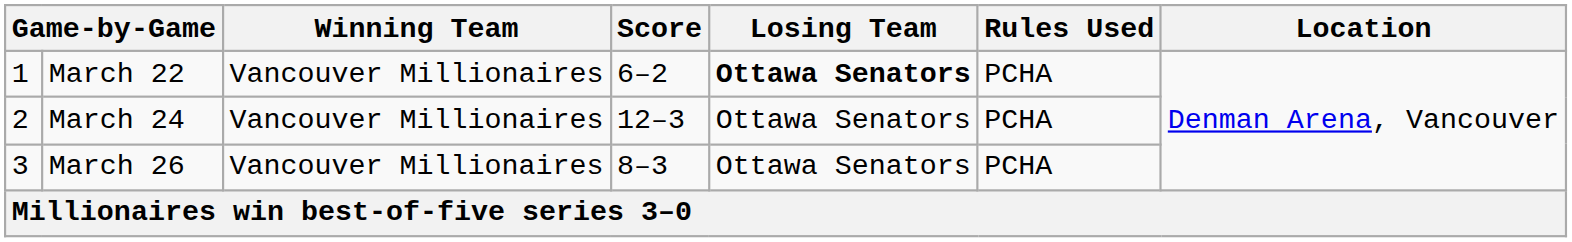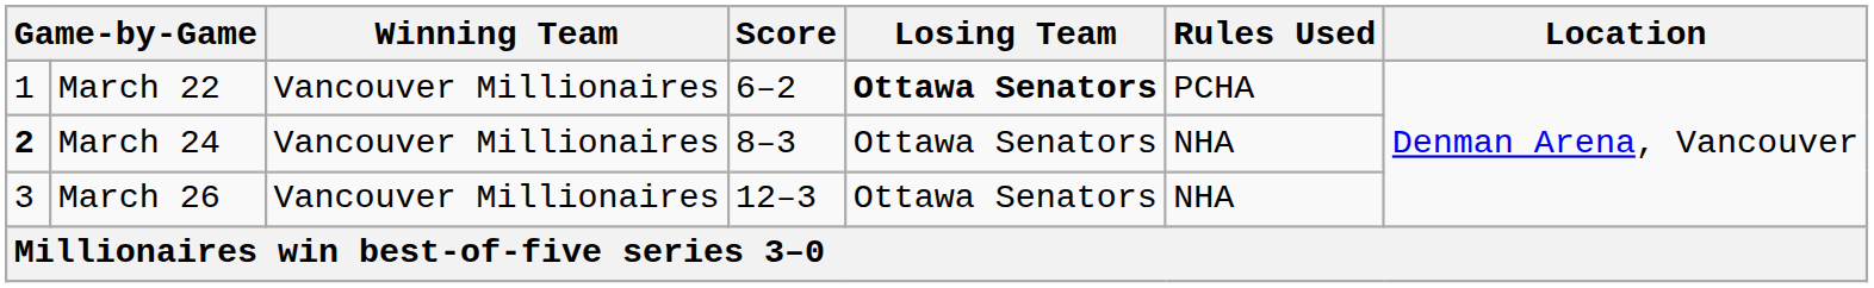 <table class="wikitable">
 <tr>
 <th colspan=2>Game-by-Game</th>
 <th>Winning Team</th>
 <th>Score</th>
 <th>Losing Team</th>
 <th>Rules Used</th>
 <th>Location</th>
 </tr>
 <tr>
 <td>1</td>
 <td>March 22</td>
 <td>Vancouver Millionaires</td>
 <td>6–2</td>
 <td><strong>Ottawa Senators</strong></td>
 <td>PCHA</td>
 <td rowspan="3"><a href='#'>Denman Arena</a>, Vancouver</td>
 </tr>
 <tr>
-<td>2</td>
+<td><strong>2</strong></td>
 <td>March 24</td>
 <td>Vancouver Millionaires</td>
-<td>12–3</td>
+<td>8–3</td>
 <td>Ottawa Senators</td>
-<td>PCHA</td>
+<td>NHA</td>
 </tr>
 <tr>
 <td>3</td>
 <td>March 26</td>
 <td>Vancouver Millionaires</td>
-<td>8–3</td>
+<td>12–3</td>
 <td>Ottawa Senators</td>
-<td>PCHA</td>
+<td>NHA</td>
 </tr>
 <tr>
 <th colspan="7" style="text-align:left;">Millionaires win best-of-five series 3–0</th>
 </tr>
 </table>
